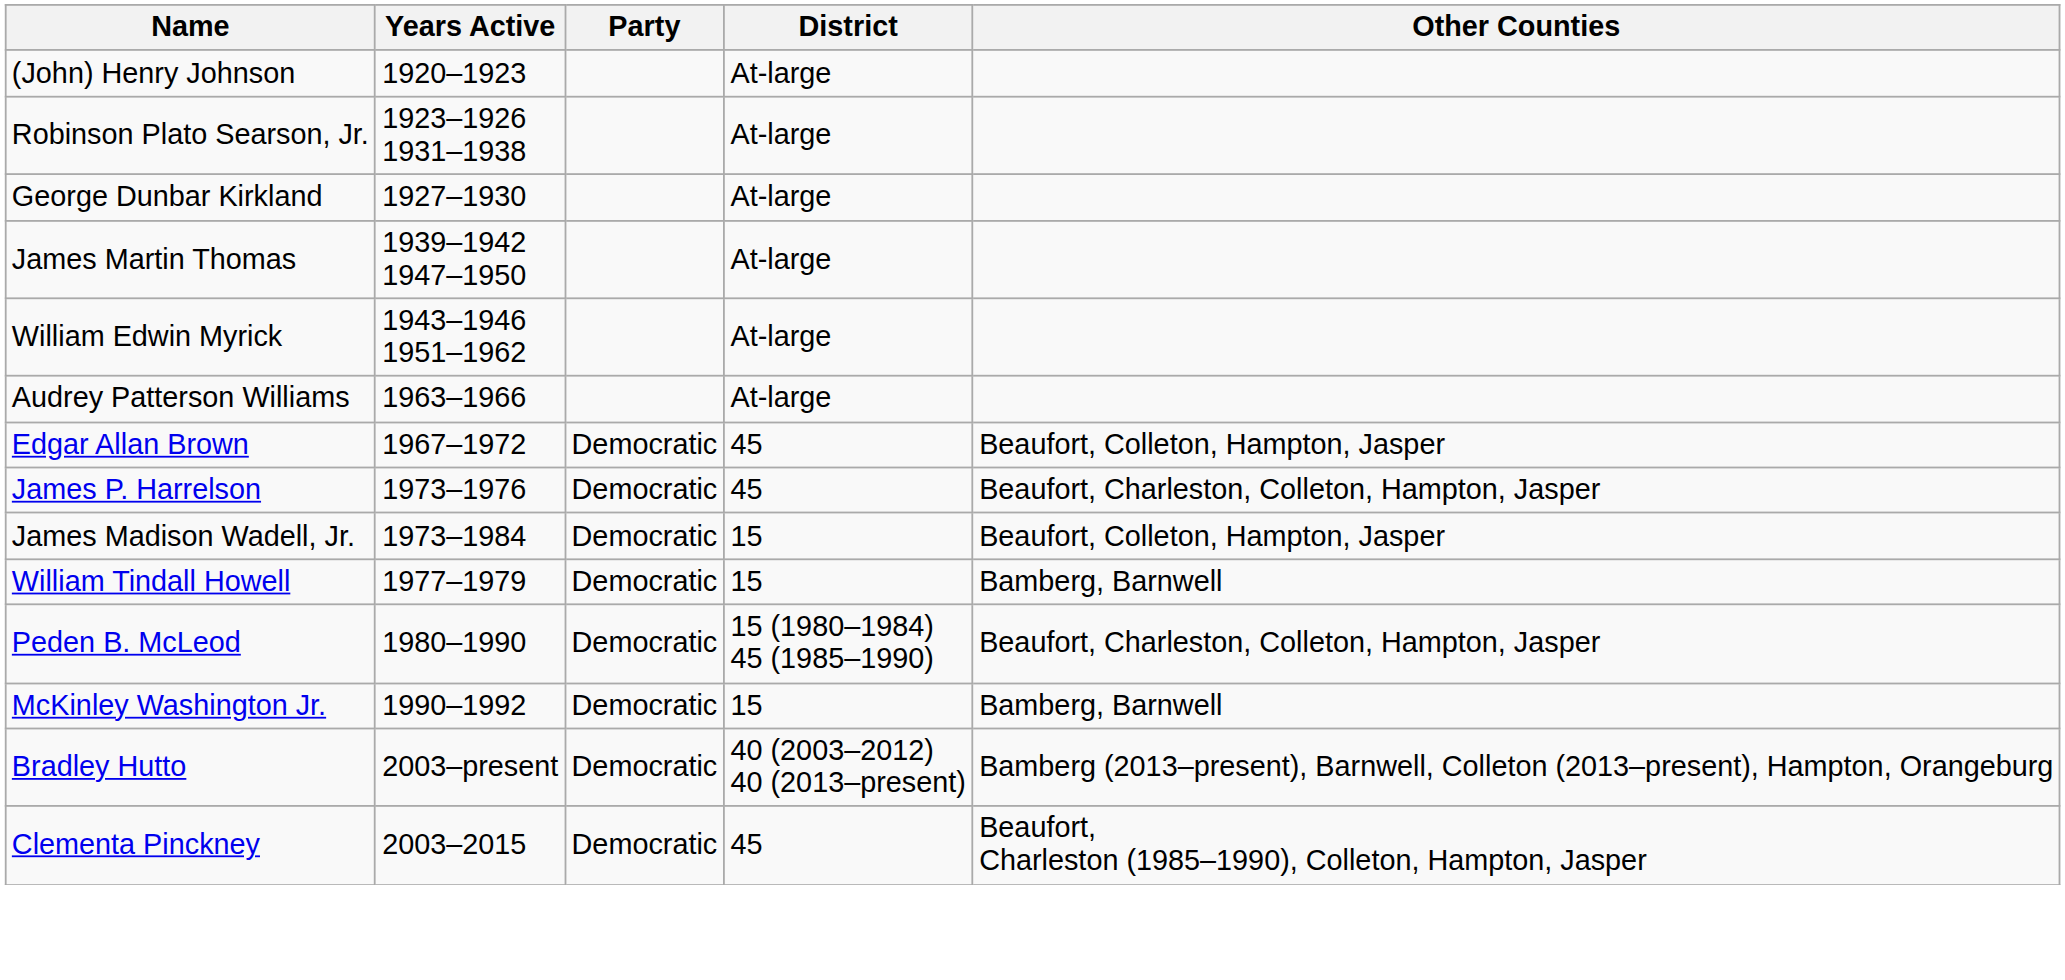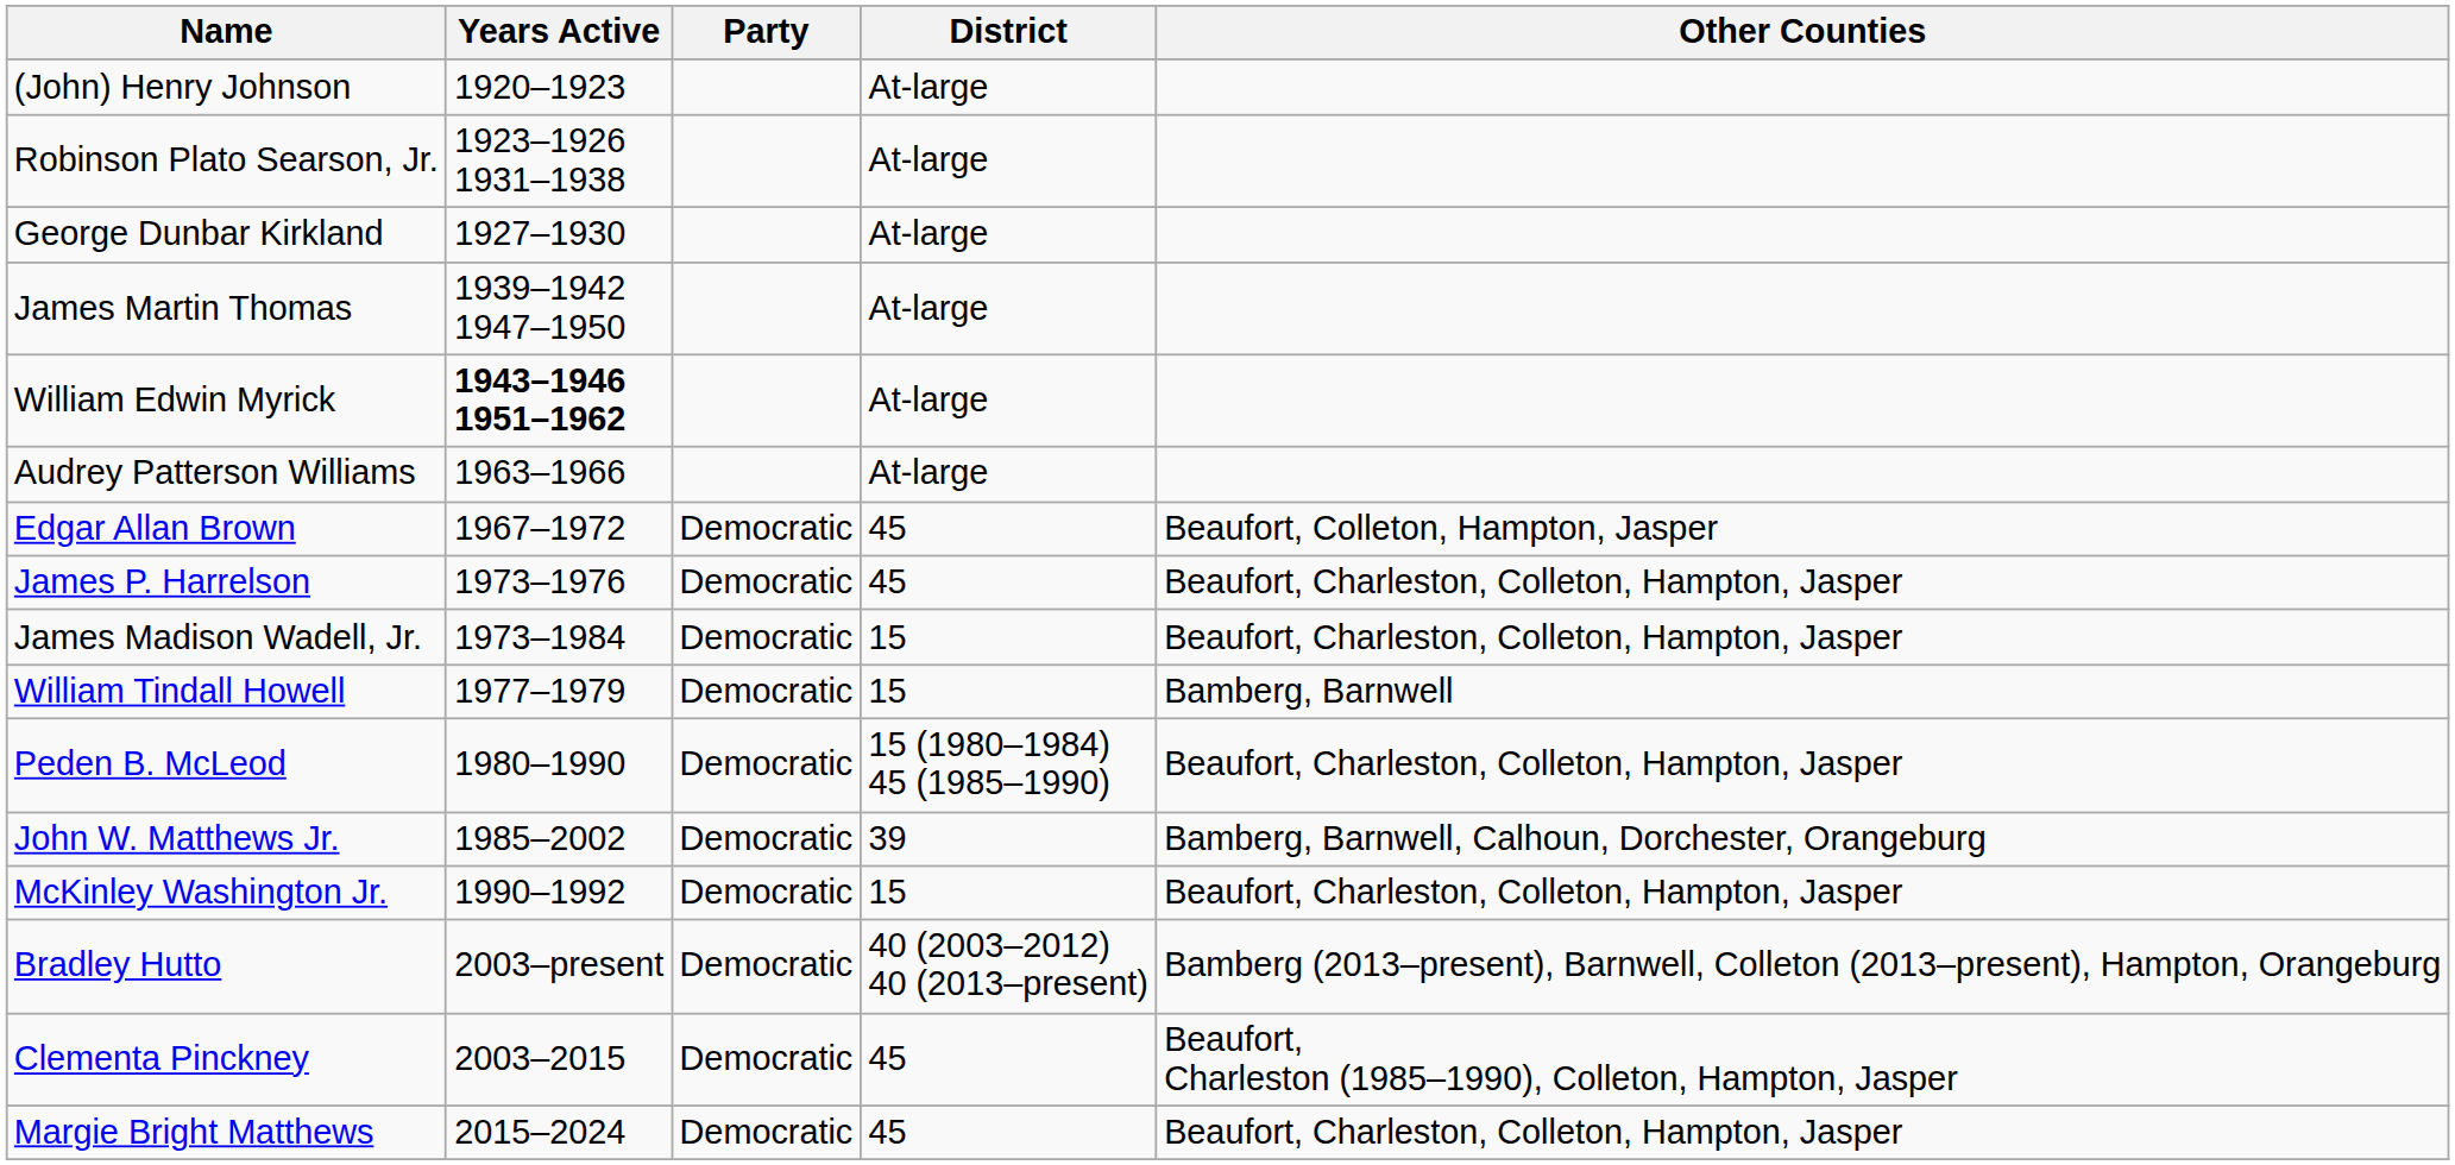 <table class="wikitable collapsible" style="margin-left:auto; margin-right:auto;">
 <tr>
 <th>Name</th>
 <th>Years Active</th>
 <th>Party</th>
 <th>District</th>
 <th>Other Counties</th>
 </tr>
 <tr>
 <td>(John) Henry Johnson</td>
 <td>1920–1923</td>
 <td></td>
 <td>At-large</td>
 <td></td>
 </tr>
 <tr>
 <td>Robinson Plato Searson, Jr.</td>
 <td>1923–1926<br>1931–1938</td>
 <td></td>
 <td>At-large</td>
 <td></td>
 </tr>
 <tr>
 <td>George Dunbar Kirkland</td>
 <td>1927–1930</td>
 <td></td>
 <td>At-large</td>
 <td></td>
 </tr>
 <tr>
 <td>James Martin Thomas</td>
 <td>1939–1942<br>1947–1950</td>
 <td></td>
 <td>At-large</td>
 <td></td>
 </tr>
 <tr>
 <td>William Edwin Myrick</td>
-<td>1943–1946<br>1951–1962</td>
+<td><strong>1943–1946<br>1951–1962</strong></td>
 <td></td>
 <td>At-large</td>
 <td></td>
 </tr>
 <tr>
 <td>Audrey Patterson Williams</td>
 <td>1963–1966</td>
 <td></td>
 <td>At-large</td>
 <td></td>
 </tr>
 <tr>
 <td><a href='#'>Edgar Allan Brown</a></td>
 <td>1967–1972</td>
 <td>Democratic</td>
 <td>45</td>
 <td>Beaufort, Colleton, Hampton, Jasper</td>
 </tr>
 <tr>
 <td><a href='#'>James P. Harrelson</a></td>
 <td>1973–1976</td>
 <td class="democratic">Democratic</td>
 <td>45</td>
 <td>Beaufort, Charleston, Colleton, Hampton, Jasper</td>
 </tr>
 <tr>
 <td>James Madison Wadell, Jr.</td>
 <td>1973–1984</td>
 <td>Democratic</td>
 <td>15</td>
-<td>Beaufort, Colleton, Hampton, Jasper</td>
+<td>Beaufort, Charleston, Colleton, Hampton, Jasper</td>
 </tr>
 <tr>
 <td><a href='#'>William Tindall Howell</a></td>
 <td>1977–1979</td>
 <td>Democratic</td>
 <td>15</td>
 <td>Bamberg, Barnwell</td>
 </tr>
 <tr>
 <td><a href='#'>Peden B. McLeod</a></td>
 <td>1980–1990</td>
 <td>Democratic</td>
 <td>15 (1980–1984)<br>45 (1985–1990)</td>
 <td>Beaufort, Charleston, Colleton, Hampton, Jasper</td>
 </tr>
 <tr>
+<td><a href='#'>John W. Matthews Jr.</a></td>
+<td>1985–2002</td>
+<td>Democratic</td>
+<td>39</td>
+<td>Bamberg, Barnwell, Calhoun, Dorchester, Orangeburg</td>
+</tr>
+<tr>
 <td><a href='#'>McKinley Washington Jr.</a></td>
 <td>1990–1992</td>
 <td>Democratic</td>
 <td>15</td>
-<td>Bamberg, Barnwell</td>
+<td>Beaufort, Charleston, Colleton, Hampton, Jasper</td>
 </tr>
 <tr>
 <td><a href='#'>Bradley Hutto</a></td>
 <td>2003–present</td>
 <td>Democratic</td>
 <td>40 (2003–2012)<br>40 (2013–present)</td>
 <td>Bamberg (2013–present), Barnwell, Colleton (2013–present), Hampton, Orangeburg</td>
 </tr>
 <tr>
 <td><a href='#'>Clementa Pinckney</a></td>
 <td>2003–2015</td>
 <td>Democratic</td>
 <td>45</td>
 <td>Beaufort,<br>Charleston (1985–1990), Colleton, Hampton, Jasper</td>
 </tr>
+<tr>
+<td><a href='#'>Margie Bright Matthews</a></td>
+<td>2015–2024</td>
+<td>Democratic</td>
+<td>45</td>
+<td>Beaufort, Charleston, Colleton, Hampton, Jasper</td>
+</tr>
 </table>
